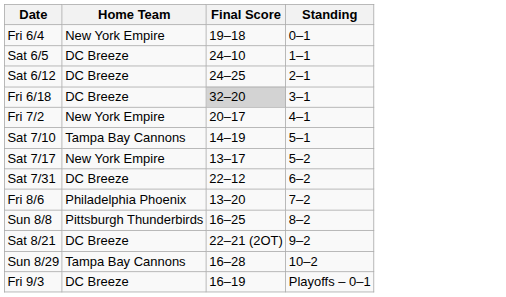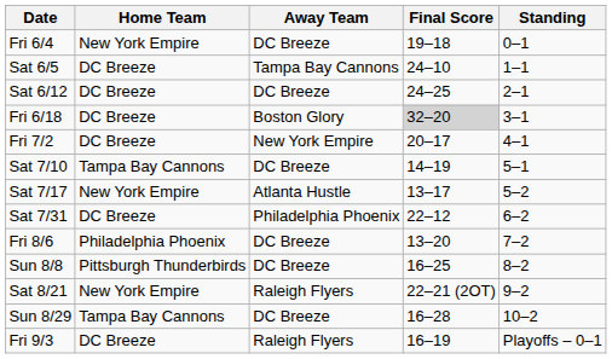 <table class="wikitable">
 <tr>
 <th>Date</th>
 <th>Home Team</th>
+<th>Away Team</th>
 <th>Final Score</th>
 <th>Standing</th>
 </tr>
 <tr>
 <td>Fri 6/4</td>
 <td>New York Empire</td>
+<td>DC Breeze</td>
 <td>19–18</td>
 <td>0–1</td>
 </tr>
 <tr>
 <td>Sat 6/5</td>
 <td>DC Breeze</td>
+<td>Tampa Bay Cannons</td>
 <td>24–10</td>
 <td>1–1</td>
 </tr>
 <tr>
 <td>Sat 6/12</td>
+<td>DC Breeze</td>
 <td>DC Breeze</td>
 <td>24–25</td>
 <td>2–1</td>
 </tr>
 <tr>
 <td>Fri 6/18</td>
 <td>DC Breeze</td>
+<td>Boston Glory</td>
 <td style="background: lightgrey;">32–20</td>
 <td>3–1</td>
 </tr>
 <tr>
 <td>Fri 7/2</td>
+<td>DC Breeze</td>
 <td>New York Empire</td>
 <td>20–17</td>
 <td>4–1</td>
 </tr>
 <tr>
 <td>Sat 7/10</td>
 <td>Tampa Bay Cannons</td>
+<td>DC Breeze</td>
 <td>14–19</td>
 <td>5–1</td>
 </tr>
 <tr>
 <td>Sat 7/17</td>
 <td>New York Empire</td>
+<td>Atlanta Hustle</td>
 <td>13–17</td>
 <td>5–2</td>
 </tr>
 <tr>
 <td>Sat 7/31</td>
 <td>DC Breeze</td>
+<td>Philadelphia Phoenix</td>
 <td>22–12</td>
 <td>6–2</td>
 </tr>
 <tr>
 <td>Fri 8/6</td>
 <td>Philadelphia Phoenix</td>
+<td>DC Breeze</td>
 <td>13–20</td>
 <td>7–2</td>
 </tr>
 <tr>
 <td>Sun 8/8</td>
 <td>Pittsburgh Thunderbirds</td>
+<td>DC Breeze</td>
 <td>16–25</td>
 <td>8–2</td>
 </tr>
 <tr>
 <td>Sat 8/21</td>
-<td>DC Breeze</td>
+<td>New York Empire</td>
+<td>Raleigh Flyers</td>
 <td>22–21 (2OT)</td>
 <td>9–2</td>
 </tr>
 <tr>
 <td>Sun 8/29</td>
 <td>Tampa Bay Cannons</td>
+<td>DC Breeze</td>
 <td>16–28</td>
 <td>10–2</td>
 </tr>
 <tr>
 <td>Fri 9/3</td>
 <td>DC Breeze</td>
+<td>Raleigh Flyers</td>
 <td>16–19</td>
 <td>Playoffs – 0–1</td>
 </tr>
 </table>
